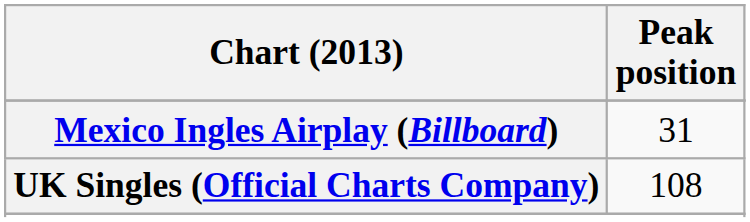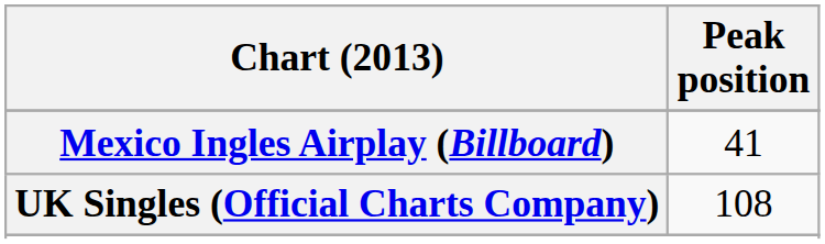 <table class="wikitable sortable plainrowheaders">
 <tr>
 <th>Chart (2013)</th>
 <th>Peak<br>position</th>
 </tr>
 <tr>
 </tr>
 <tr>
 <th scope="row"><a href='#'>Mexico Ingles Airplay</a> (<em><a href='#'>Billboard</a></em>)</th>
-<td align="center">31</td>
+<td align="center">41</td>
 </tr>
 <tr>
 <th scope="row">UK Singles (<a href='#'>Official Charts Company</a>)</th>
 <td style="text-align:center;">108</td>
 </tr>
 <tr>
 </tr>
 <tr>
 </tr>
 <tr>
 </tr>
 </table>
